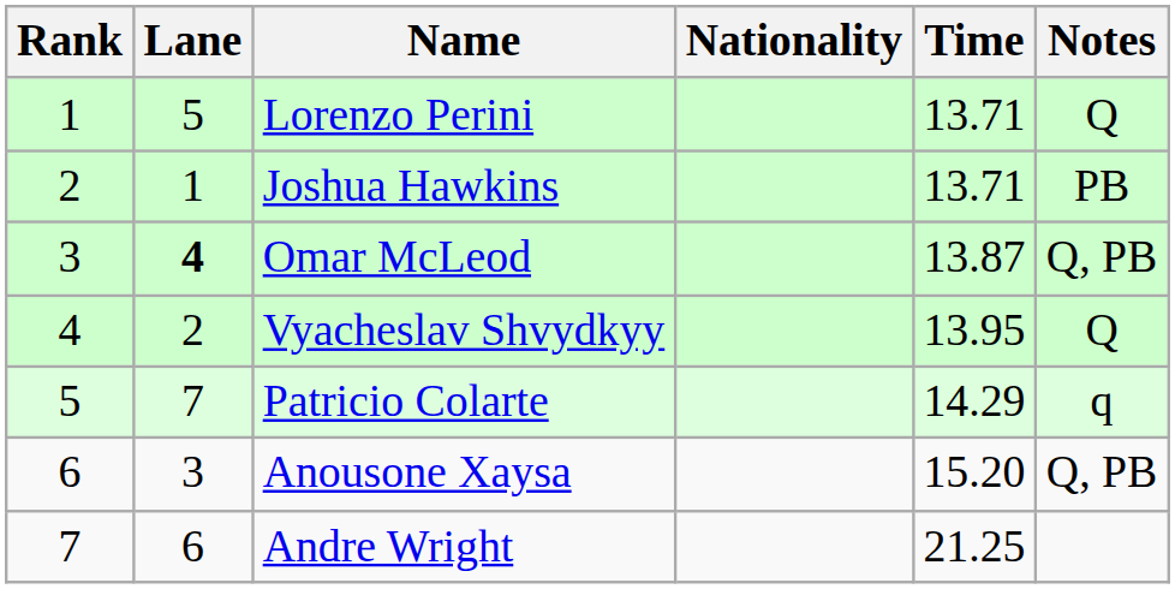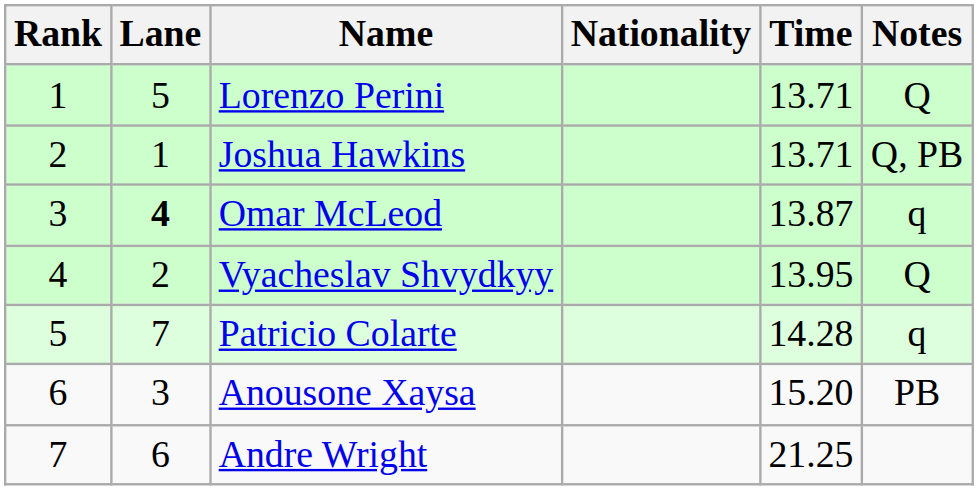 <table class="wikitable sortable" style="text-align:center">
 <tr>
 <th>Rank</th>
 <th>Lane</th>
 <th>Name</th>
 <th>Nationality</th>
 <th>Time</th>
 <th>Notes</th>
 </tr>
 <tr bgcolor=ccffcc>
 <td>1</td>
 <td>5</td>
 <td align=left><a href='#'>Lorenzo Perini</a></td>
 <td align=left></td>
 <td>13.71</td>
 <td>Q</td>
 </tr>
 <tr bgcolor=ccffcc>
 <td>2</td>
 <td>1</td>
 <td align=left><a href='#'>Joshua Hawkins</a></td>
 <td align=left></td>
 <td>13.71</td>
-<td>PB</td>
+<td>Q, PB</td>
 </tr>
 <tr bgcolor=ccffcc>
 <td>3</td>
 <td><strong>4</strong></td>
 <td align=left><a href='#'>Omar McLeod</a></td>
 <td align=left></td>
 <td>13.87</td>
-<td>Q, PB</td>
+<td>q</td>
 </tr>
 <tr bgcolor=ccffcc>
 <td>4</td>
 <td>2</td>
 <td align=left><a href='#'>Vyacheslav Shvydkyy</a></td>
 <td align=left></td>
 <td>13.95</td>
 <td>Q</td>
 </tr>
 <tr bgcolor=ddffdd>
 <td>5</td>
 <td>7</td>
 <td align=left><a href='#'>Patricio Colarte</a></td>
 <td align=left></td>
-<td>14.29</td>
+<td>14.28</td>
 <td>q</td>
 </tr>
 <tr>
 <td>6</td>
 <td>3</td>
 <td align=left><a href='#'>Anousone Xaysa</a></td>
 <td align=left></td>
 <td>15.20</td>
-<td>Q, PB</td>
+<td>PB</td>
 </tr>
 <tr>
 <td>7</td>
 <td>6</td>
 <td align=left><a href='#'>Andre Wright</a></td>
 <td align=left></td>
 <td>21.25</td>
 <td></td>
 </tr>
 </table>
